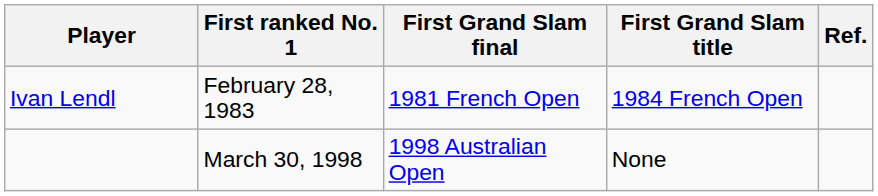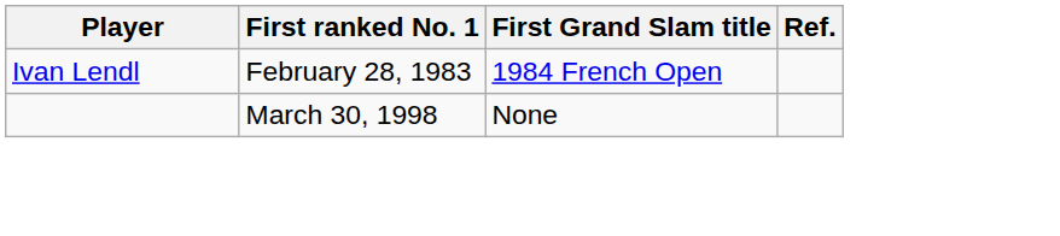 <table class="wikitable plainrowheaders">
 <tr>
 <th scope="col" style="width:8em">Player</th>
 <th scope="col">First ranked No. 1</th>
-<th scope="col">First Grand Slam final</th>
 <th scope="col">First Grand Slam title</th>
 <th scope="col">Ref.</th>
 </tr>
 <tr>
 <td> <a href='#'>Ivan Lendl</a></td>
 <td>February 28, 1983</td>
-<td><a href='#'>1981 French Open</a> </td>
 <td><a href='#'>1984 French Open</a> </td>
 <td></td>
 </tr>
 <tr>
 <td></td>
 <td>March 30, 1998</td>
-<td><a href='#'>1998 Australian Open</a> </td>
 <td>None </td>
 <td></td>
 </tr>
 </table>
